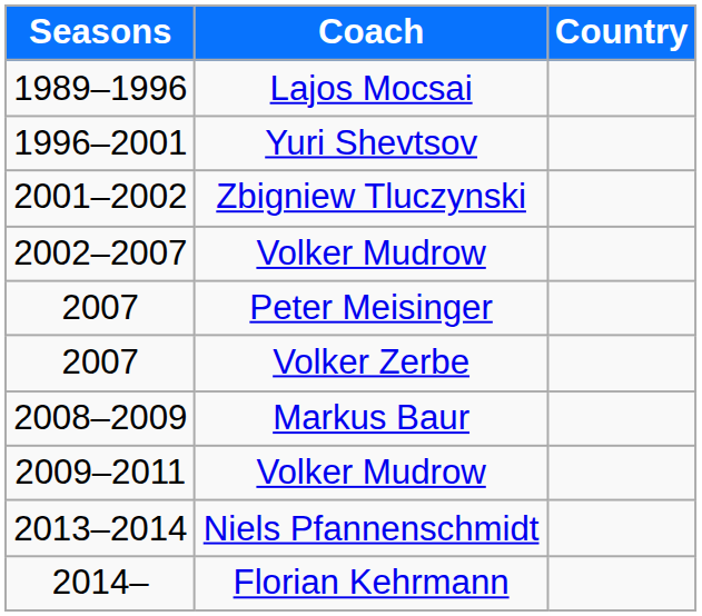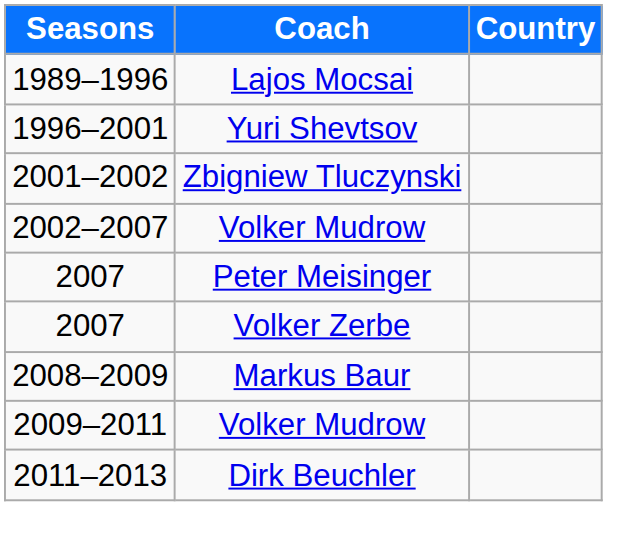 <table class="wikitable" style="text-align: center">
 <tr>
 <th style="color:white; background:#0873FD">Seasons</th>
 <th style="color:white; background:#0873FD">Coach</th>
 <th style="color:white; background:#0873FD">Country</th>
 </tr>
 <tr>
 <td style="text-align: center">1989–1996</td>
 <td style="text-align: center"><a href='#'>Lajos Mocsai</a></td>
 <td style="text-align: center"></td>
 </tr>
 <tr>
 <td style="text-align: center">1996–2001</td>
 <td style="text-align: center"><a href='#'>Yuri Shevtsov</a></td>
 <td style="text-align: center"></td>
 </tr>
 <tr>
 <td style="text-align: center">2001–2002</td>
 <td style="text-align: center"><a href='#'>Zbigniew Tluczynski</a></td>
 <td style="text-align: center"></td>
 </tr>
 <tr>
 <td style="text-align: center">2002–2007</td>
 <td style="text-align: center"><a href='#'>Volker Mudrow</a></td>
 <td style="text-align: center"></td>
 </tr>
 <tr>
 <td style="text-align: center">2007</td>
 <td style="text-align: center"><a href='#'>Peter Meisinger</a></td>
 <td style="text-align: center"></td>
 </tr>
 <tr>
 <td style="text-align: center">2007</td>
 <td style="text-align: center"><a href='#'>Volker Zerbe</a></td>
 <td style="text-align: center"></td>
 </tr>
 <tr>
 <td style="text-align: center">2008–2009</td>
 <td style="text-align: center"><a href='#'>Markus Baur</a></td>
 <td style="text-align: center"></td>
 </tr>
 <tr>
 <td style="text-align: center">2009–2011</td>
 <td style="text-align: center"><a href='#'>Volker Mudrow</a></td>
 <td style="text-align: center"></td>
 </tr>
 <tr>
-<td style="text-align: center">2013–2014</td>
-<td style="text-align: center"><a href='#'>Niels Pfannenschmidt</a></td>
-<td style="text-align: center"></td>
-</tr>
-<tr>
-<td style="text-align: center">2014–</td>
-<td style="text-align: center"><a href='#'>Florian Kehrmann</a></td>
+<td style="text-align: center">2011–2013</td>
+<td style="text-align: center"><a href='#'>Dirk Beuchler</a></td>
 <td style="text-align: center"></td>
 </tr>
 </table>
